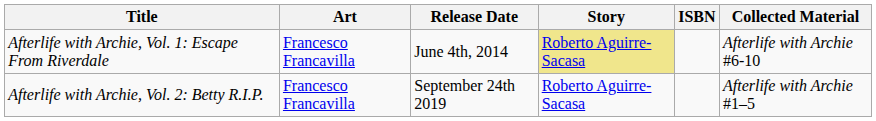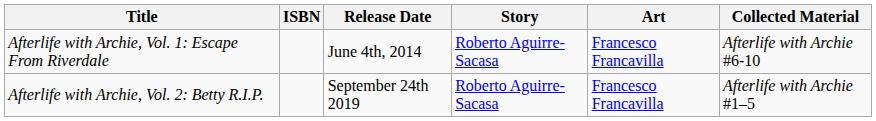 <table class="wikitable">
 <tr>
 <th>Title</th>
-<th>Art</th>
+<th>ISBN</th>
 <th>Release Date</th>
 <th>Story</th>
-<th>ISBN</th>
+<th>Art</th>
 <th>Collected Material</th>
 </tr>
 <tr>
 <td><em>Afterlife with Archie, Vol. 1: Escape From Riverdale</em></td>
+<td></td>
+<td>June 4th, 2014</td>
+<td><a href='#'>Roberto Aguirre-Sacasa</a></td>
 <td><a href='#'>Francesco Francavilla</a></td>
-<td>June 4th, 2014</td>
-<td style="background: khaki;"><a href='#'>Roberto Aguirre-Sacasa</a></td>
-<td></td>
 <td><em>Afterlife with Archie</em> #6-10</td>
 </tr>
 <tr>
 <td><em>Afterlife with Archie, Vol. 2: Betty R.I.P.</em></td>
-<td><a href='#'>Francesco Francavilla</a></td>
+<td></td>
 <td>September 24th 2019</td>
 <td><a href='#'>Roberto Aguirre-Sacasa</a></td>
-<td></td>
+<td><a href='#'>Francesco Francavilla</a></td>
 <td><em>Afterlife with Archie</em> #1–5</td>
 </tr>
 </table>
